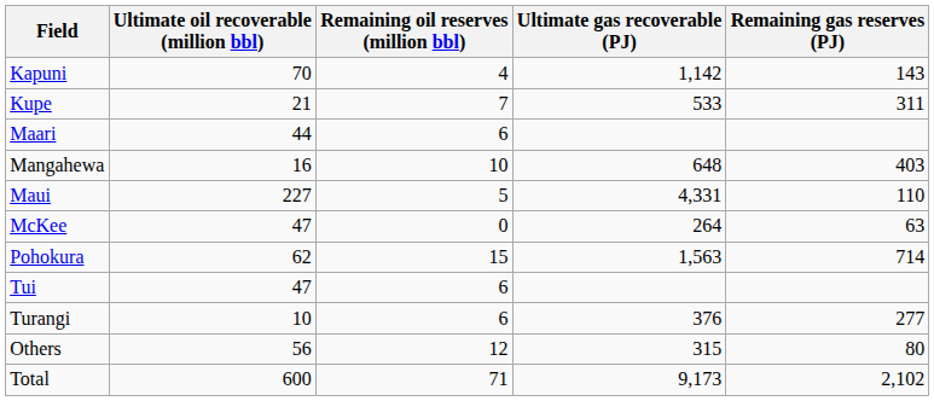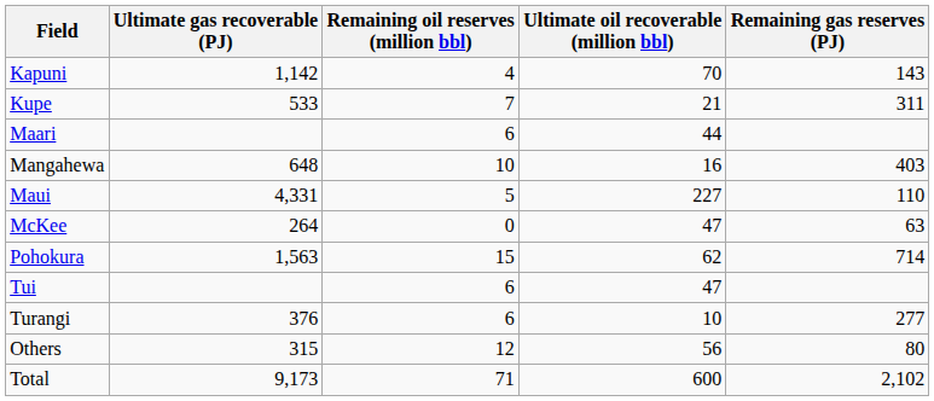 <table class="wikitable sortable">
 <tr>
 <th>Field</th>
+<th>Ultimate gas recoverable <br> (PJ)</th>
+<th>Remaining oil reserves <br> (million <a href='#'>bbl</a>)</th>
 <th>Ultimate oil recoverable <br> (million <a href='#'>bbl</a>)</th>
-<th>Remaining oil reserves <br> (million <a href='#'>bbl</a>)</th>
-<th>Ultimate gas recoverable <br> (PJ)</th>
 <th>Remaining gas reserves <br> (PJ)</th>
 </tr>
 <tr>
 <td><a href='#'>Kapuni</a></td>
+<td style="text-align: right">1,142</td>
+<td style="text-align: right">4</td>
 <td style="text-align: right">70</td>
-<td style="text-align: right">4</td>
-<td style="text-align: right">1,142</td>
 <td style="text-align: right">143</td>
 </tr>
 <tr>
 <td><a href='#'>Kupe</a></td>
+<td style="text-align: right">533</td>
+<td style="text-align: right">7</td>
 <td style="text-align: right">21</td>
-<td style="text-align: right">7</td>
-<td style="text-align: right">533</td>
 <td style="text-align: right">311</td>
 </tr>
 <tr>
 <td><a href='#'>Maari</a></td>
+<td style="text-align: right"></td>
+<td style="text-align: right">6</td>
 <td style="text-align: right">44</td>
-<td style="text-align: right">6</td>
-<td style="text-align: right"></td>
 <td style="text-align: right"></td>
 </tr>
 <tr>
 <td>Mangahewa</td>
+<td style="text-align: right">648</td>
+<td style="text-align: right">10</td>
 <td style="text-align: right">16</td>
-<td style="text-align: right">10</td>
-<td style="text-align: right">648</td>
 <td style="text-align: right">403</td>
 </tr>
 <tr>
 <td><a href='#'>Maui</a></td>
+<td style="text-align: right">4,331</td>
+<td style="text-align: right">5</td>
 <td style="text-align: right">227</td>
-<td style="text-align: right">5</td>
-<td style="text-align: right">4,331</td>
 <td style="text-align: right">110</td>
 </tr>
 <tr>
 <td><a href='#'>McKee</a></td>
+<td style="text-align: right">264</td>
+<td style="text-align: right">0</td>
 <td style="text-align: right">47</td>
-<td style="text-align: right">0</td>
-<td style="text-align: right">264</td>
 <td style="text-align: right">63</td>
 </tr>
 <tr>
 <td><a href='#'>Pohokura</a></td>
+<td style="text-align: right">1,563</td>
+<td style="text-align: right">15</td>
 <td style="text-align: right">62</td>
-<td style="text-align: right">15</td>
-<td style="text-align: right">1,563</td>
 <td style="text-align: right">714</td>
 </tr>
 <tr>
 <td><a href='#'>Tui</a></td>
+<td style="text-align: right"></td>
+<td style="text-align: right">6</td>
 <td style="text-align: right">47</td>
-<td style="text-align: right">6</td>
-<td style="text-align: right"></td>
 <td style="text-align: right"></td>
 </tr>
 <tr>
 <td>Turangi</td>
+<td style="text-align: right">376</td>
+<td style="text-align: right">6</td>
 <td style="text-align: right">10</td>
-<td style="text-align: right">6</td>
-<td style="text-align: right">376</td>
 <td style="text-align: right">277</td>
 </tr>
 <tr>
 <td>Others</td>
+<td style="text-align: right">315</td>
+<td style="text-align: right">12</td>
 <td style="text-align: right">56</td>
-<td style="text-align: right">12</td>
-<td style="text-align: right">315</td>
 <td style="text-align: right">80</td>
 </tr>
 <tr>
 <td>Total</td>
+<td style="text-align: right">9,173</td>
+<td style="text-align: right">71</td>
 <td style="text-align: right">600</td>
-<td style="text-align: right">71</td>
-<td style="text-align: right">9,173</td>
 <td style="text-align: right">2,102</td>
 </tr>
 </table>
